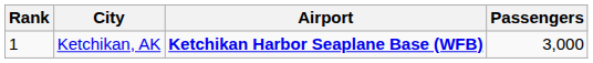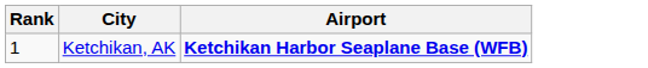 <table class="wikitable">
 <tr>
 <th>Rank</th>
 <th>City</th>
 <th>Airport</th>
-<th>Passengers</th>
 </tr>
 <tr>
 <td>1</td>
 <td><a href='#'>Ketchikan, AK</a></td>
 <td><strong><a href='#'>Ketchikan Harbor Seaplane Base (WFB)</a></strong></td>
-<td align=right>3,000</td>
 </tr>
 </table>
